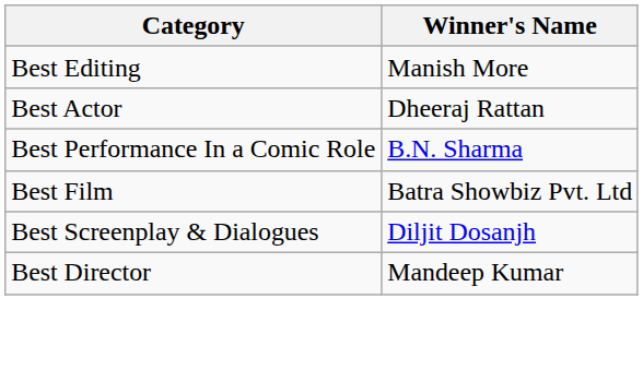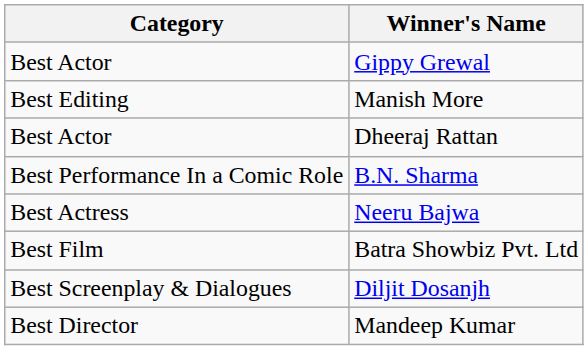 <table class="wikitable">
 <tr>
 <th>Category</th>
 <th>Winner's Name</th>
+</tr>
+<tr>
+<td>Best Actor</td>
+<td><a href='#'>Gippy Grewal</a></td>
 </tr>
 <tr>
 <td>Best Editing</td>
 <td>Manish More</td>
 </tr>
 <tr>
 <td>Best Actor</td>
 <td>Dheeraj Rattan</td>
 </tr>
 <tr>
 <td>Best Performance In a Comic Role</td>
 <td><a href='#'>B.N. Sharma</a></td>
 </tr>
 <tr>
+<td>Best Actress</td>
+<td><a href='#'>Neeru Bajwa</a></td>
+</tr>
+<tr>
 <td>Best Film</td>
 <td>Batra Showbiz Pvt. Ltd</td>
 </tr>
 <tr>
 <td>Best Screenplay & Dialogues</td>
 <td><a href='#'>Diljit Dosanjh</a></td>
 </tr>
 <tr>
 <td>Best Director</td>
 <td>Mandeep Kumar</td>
 </tr>
 </table>
